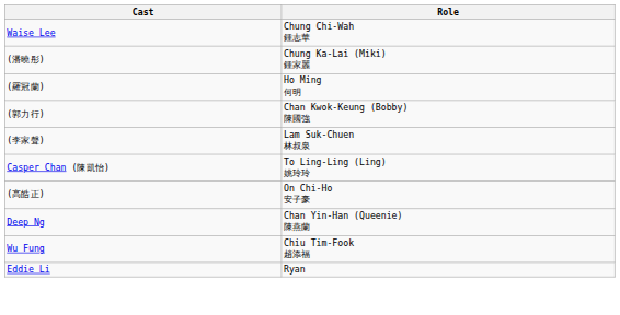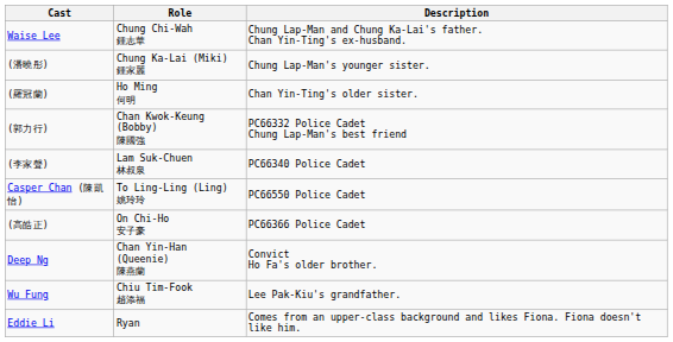 <table class="wikitable" width="70%">
 <tr>
 <th>Cast</th>
 <th>Role</th>
+<th>Description</th>
 </tr>
 <tr>
 <td><a href='#'>Waise Lee</a></td>
 <td>Chung Chi-Wah <br> 鍾志華</td>
+<td>Chung Lap-Man and Chung Ka-Lai's father. <br> Chan Yin-Ting's ex-husband.</td>
 </tr>
 <tr>
 <td> (潘曉彤)</td>
 <td>Chung Ka-Lai (Miki) <br> 鍾家麗</td>
+<td>Chung Lap-Man's younger sister.</td>
 </tr>
 <tr>
 <td> (羅冠蘭)</td>
 <td>Ho Ming <br> 何明</td>
+<td>Chan Yin-Ting's older sister.</td>
 </tr>
 <tr>
 <td> (郭力行)</td>
 <td>Chan Kwok-Keung (Bobby)<br> 陳國強</td>
+<td>PC66332 Police Cadet <br> Chung Lap-Man's best friend</td>
 </tr>
 <tr>
 <td> (李家聲)</td>
 <td>Lam Suk-Chuen <br> 林叔泉</td>
+<td>PC66340 Police Cadet</td>
 </tr>
 <tr>
 <td><a href='#'>Casper Chan</a> (陳凱怡)</td>
 <td>To Ling-Ling (Ling) <br> 姚玲玲</td>
+<td>PC66550 Police Cadet</td>
 </tr>
 <tr>
 <td> (高皓正)</td>
 <td>On Chi-Ho <br> 安子豪</td>
+<td>PC66366 Police Cadet</td>
 </tr>
 <tr>
 <td><a href='#'>Deep Ng</a></td>
 <td>Chan Yin-Han (Queenie) <br> 陳燕蘭</td>
+<td>Convict <br> Ho Fa's older brother.</td>
 </tr>
 <tr>
 <td><a href='#'>Wu Fung</a></td>
 <td>Chiu Tim-Fook <br> 趙添福</td>
+<td>Lee Pak-Kiu's grandfather.</td>
 </tr>
 <tr>
 <td><a href='#'>Eddie Li</a></td>
 <td>Ryan</td>
+<td>Comes from an upper-class background and likes Fiona. Fiona doesn't like him.</td>
 </tr>
 </table>
